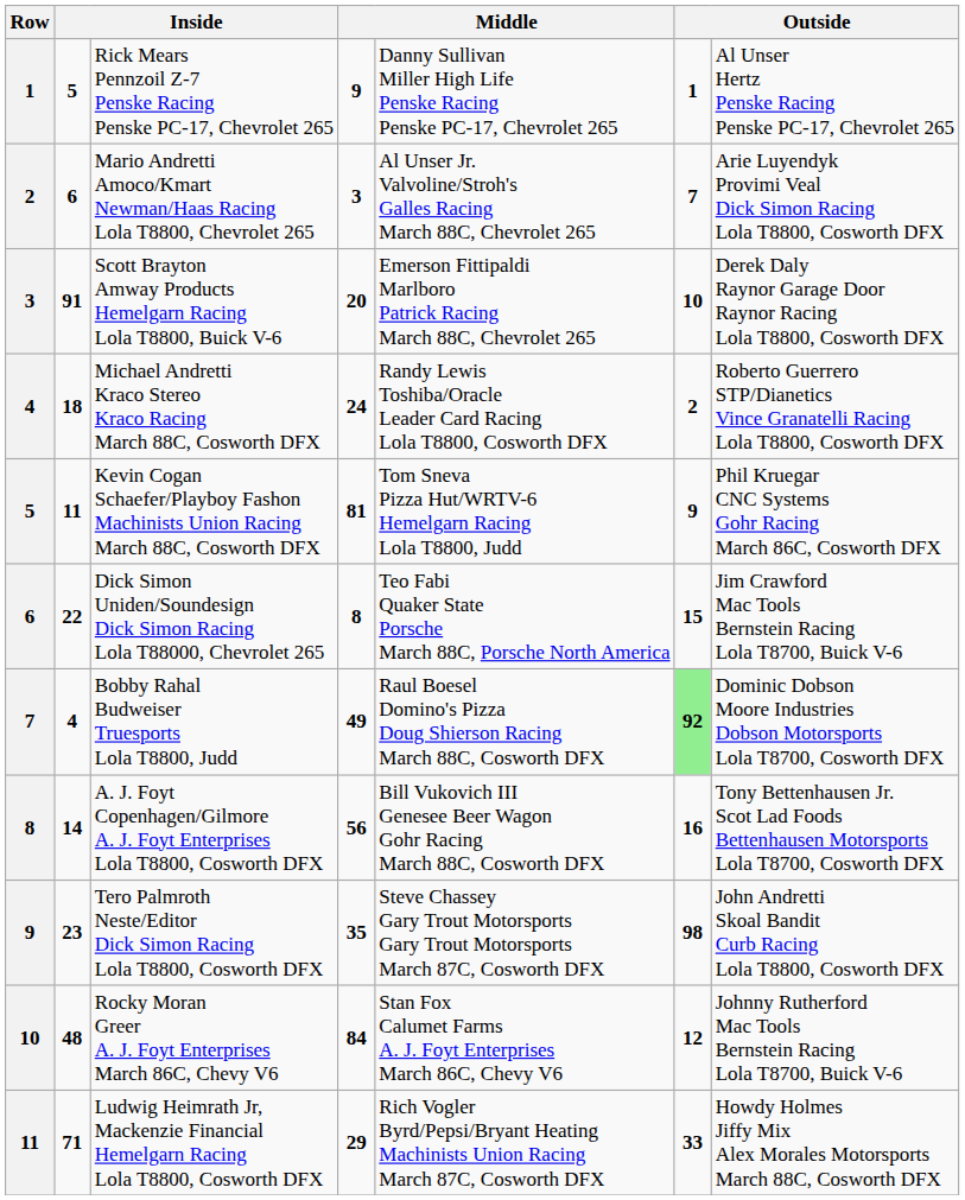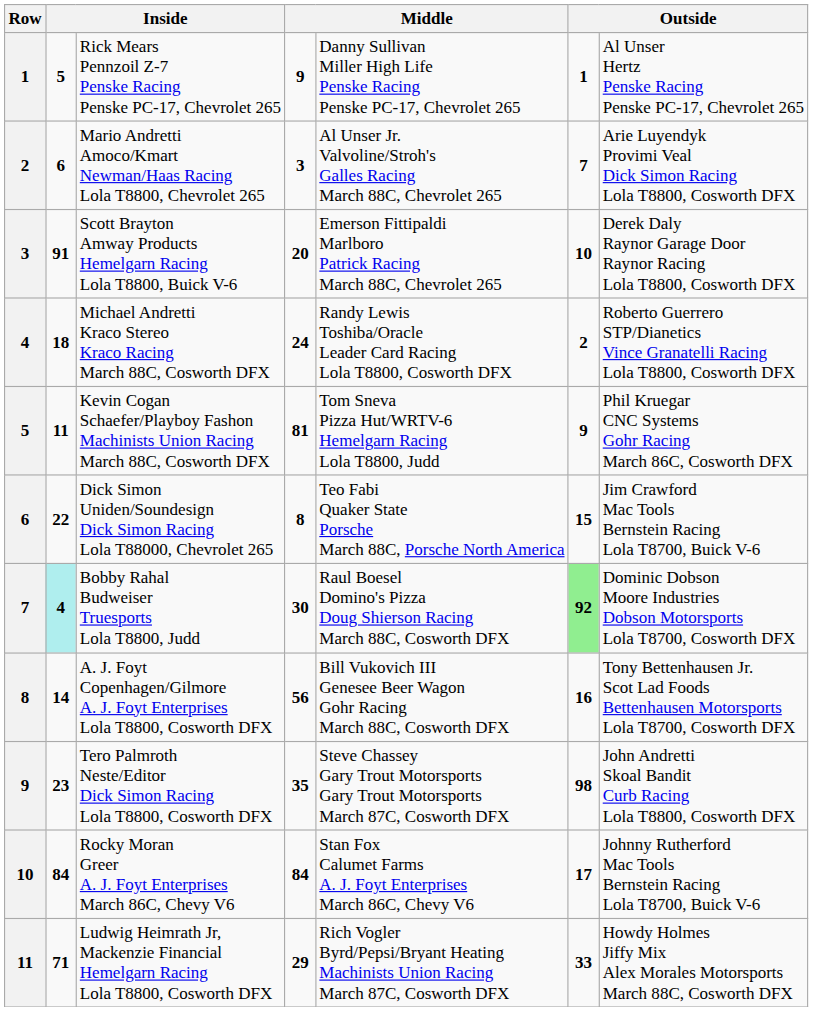 <table class="wikitable" style="font-size: 95%;">
 <tr>
 <th>Row</th>
 <th colspan=2 width="195">Inside</th>
 <th colspan=2 width="195">Middle</th>
 <th colspan=2 width="195">Outside</th>
 </tr>
 <tr>
 <th>1</th>
 <td align="center" width="20"><strong>5</strong></td>
 <td> Rick Mears <strong></strong><br>Pennzoil Z-7<br><a href='#'>Penske Racing</a><br>Penske PC-17, Chevrolet 265<br></td>
 <td align="center" width="20"><strong>9</strong></td>
 <td> Danny Sullivan <strong></strong><br>Miller High Life<br><a href='#'>Penske Racing</a><br>Penske PC-17, Chevrolet 265<br></td>
 <td align="center" width="20"><strong>1</strong></td>
 <td> Al Unser <strong></strong><br>Hertz<br><a href='#'>Penske Racing</a><br>Penske PC-17, Chevrolet 265<br></td>
 </tr>
 <tr>
 <th>2</th>
 <td align="center" width="20"><strong>6</strong></td>
 <td> Mario Andretti <strong></strong><br>Amoco/Kmart<br><a href='#'>Newman/Haas Racing</a><br>Lola T8800, Chevrolet 265<br></td>
 <td align="center" width="20"><strong>3</strong></td>
 <td> Al Unser Jr.<br>Valvoline/Stroh's<br><a href='#'>Galles Racing</a><br>March 88C, Chevrolet 265<br></td>
 <td align="center" width="20"><strong>7</strong></td>
 <td> Arie Luyendyk<br>Provimi Veal<br><a href='#'>Dick Simon Racing</a><br>Lola T8800, Cosworth DFX<br></td>
 </tr>
 <tr>
 <th>3</th>
 <td align="center" width="20"><strong>91</strong></td>
 <td> Scott Brayton<br>Amway Products<br><a href='#'>Hemelgarn Racing</a><br>Lola T8800, Buick V-6<br></td>
 <td align="center" width="20"><strong>20</strong></td>
 <td> Emerson Fittipaldi<br>Marlboro<br><a href='#'>Patrick Racing</a><br>March 88C, Chevrolet 265<br></td>
 <td align="center" width="20"><strong>10</strong></td>
 <td> Derek Daly<br>Raynor Garage Door<br>Raynor Racing<br>Lola T8800, Cosworth DFX<br></td>
 </tr>
 <tr>
 <th>4</th>
 <td align="center" width="20"><strong>18</strong></td>
 <td> Michael Andretti<br>Kraco Stereo<br><a href='#'>Kraco Racing</a><br>March 88C, Cosworth DFX<br></td>
 <td align="center" width="20"><strong>24</strong></td>
 <td> Randy Lewis<br>Toshiba/Oracle<br>Leader Card Racing<br>Lola T8800, Cosworth DFX<br></td>
 <td align="center" width="20"><strong>2</strong></td>
 <td> Roberto Guerrero<br>STP/Dianetics<br><a href='#'>Vince Granatelli Racing</a><br>Lola T8800, Cosworth DFX<br></td>
 </tr>
 <tr>
 <th>5</th>
 <td align="center" width="20"><strong>11</strong></td>
 <td> Kevin Cogan<br>Schaefer/Playboy Fashon<br><a href='#'>Machinists Union Racing</a><br>March 88C, Cosworth DFX<br></td>
 <td align="center" width="20"><strong>81</strong></td>
 <td> Tom Sneva <strong></strong><br>Pizza Hut/WRTV-6<br><a href='#'>Hemelgarn Racing</a><br>Lola T8800, Judd<br></td>
 <td align="center" width="20"><strong>9</strong></td>
 <td> Phil Kruegar<br>CNC Systems<br><a href='#'>Gohr Racing</a><br>March 86C, Cosworth DFX<br></td>
 </tr>
 <tr>
 <th>6</th>
 <td align="center" width="20"><strong>22</strong></td>
 <td> Dick Simon<br>Uniden/Soundesign<br><a href='#'>Dick Simon Racing</a><br>Lola T88000, Chevrolet 265<br></td>
 <td align="center" width="20"><strong>8</strong></td>
 <td> Teo Fabi<br>Quaker State<br><a href='#'>Porsche</a><br>March 88C, <a href='#'>Porsche North America</a><br></td>
 <td align="center" width="20"><strong>15</strong></td>
 <td> Jim Crawford<br>Mac Tools<br>Bernstein Racing<br>Lola T8700, Buick V-6<br></td>
 </tr>
 <tr>
 <th>7</th>
-<td align="center" width="20"><strong>4</strong></td>
+<td align="center" width="20" style="background: paleturquoise;"><strong>4</strong></td>
 <td> Bobby Rahal <strong></strong><br>Budweiser<br><a href='#'>Truesports</a><br>Lola T8800, Judd<br></td>
-<td align="center" width="20"><strong>49</strong></td>
+<td align="center" width="20"><strong>30</strong></td>
 <td> Raul Boesel<br>Domino's Pizza<br><a href='#'>Doug Shierson Racing</a><br>March 88C, Cosworth DFX<br></td>
 <td align="center" width="20" style="background: lightgreen;"><strong>92</strong></td>
 <td> Dominic Dobson <strong></strong><br>Moore Industries<br><a href='#'>Dobson Motorsports</a><br>Lola T8700, Cosworth DFX<br></td>
 </tr>
 <tr>
 <th>8</th>
 <td align="center" width="20"><strong>14</strong></td>
 <td> A. J. Foyt <strong></strong><br>Copenhagen/Gilmore<br><a href='#'>A. J. Foyt Enterprises</a><br>Lola T8800, Cosworth DFX<br></td>
 <td align="center" width="20"><strong>56</strong></td>
 <td> Bill Vukovich III <strong></strong><br>Genesee Beer Wagon<br>Gohr Racing<br>March 88C, Cosworth DFX<br></td>
 <td align="center" width="20"><strong>16</strong></td>
 <td> Tony Bettenhausen Jr.<br>Scot Lad Foods<br><a href='#'>Bettenhausen Motorsports</a><br>Lola T8700, Cosworth DFX<br></td>
 </tr>
 <tr>
 <th>9</th>
 <td align="center" width="20"><strong>23</strong></td>
 <td> Tero Palmroth <strong></strong><br>Neste/Editor<br><a href='#'>Dick Simon Racing</a><br>Lola T8800, Cosworth DFX<br></td>
 <td align="center" width="20"><strong>35</strong></td>
 <td> Steve Chassey<br>Gary Trout Motorsports<br>Gary Trout Motorsports<br>March 87C, Cosworth DFX<br></td>
 <td align="center" width="20"><strong>98</strong></td>
 <td> John Andretti <strong></strong><br>Skoal Bandit<br><a href='#'>Curb Racing</a><br>Lola T8800, Cosworth DFX<br></td>
 </tr>
 <tr>
 <th>10</th>
-<td align="center" width="20"><strong>48</strong></td>
+<td align="center" width="20"><strong>84</strong></td>
 <td> Rocky Moran <strong></strong><br>Greer<br><a href='#'>A. J. Foyt Enterprises</a><br>March 86C, Chevy V6 <br></td>
 <td align="center" width="20"><strong>84</strong></td>
 <td> Stan Fox<br>Calumet Farms<br><a href='#'>A. J. Foyt Enterprises</a><br>March 86C, Chevy V6<br></td>
-<td align="center" width="20"><strong>12</strong></td>
+<td align="center" width="20"><strong>17</strong></td>
 <td> Johnny Rutherford <strong></strong><br>Mac Tools<br>Bernstein Racing<br>Lola T8700, Buick V-6<br></td>
 </tr>
 <tr>
 <th>11</th>
 <td align="center" width="20"><strong>71</strong></td>
 <td> Ludwig Heimrath Jr,<br>Mackenzie Financial<br><a href='#'>Hemelgarn Racing</a><br>Lola T8800, Cosworth DFX<br></td>
 <td align="center" width="20"><strong>29</strong></td>
 <td> Rich Vogler<br>Byrd/Pepsi/Bryant Heating<br><a href='#'>Machinists Union Racing</a><br>March 87C, Cosworth DFX<br></td>
 <td align="center" width="20"><strong>33</strong></td>
 <td> Howdy Holmes<br>Jiffy Mix<br>Alex Morales Motorsports<br>March 88C, Cosworth DFX<br></td>
 </tr>
 </table>
